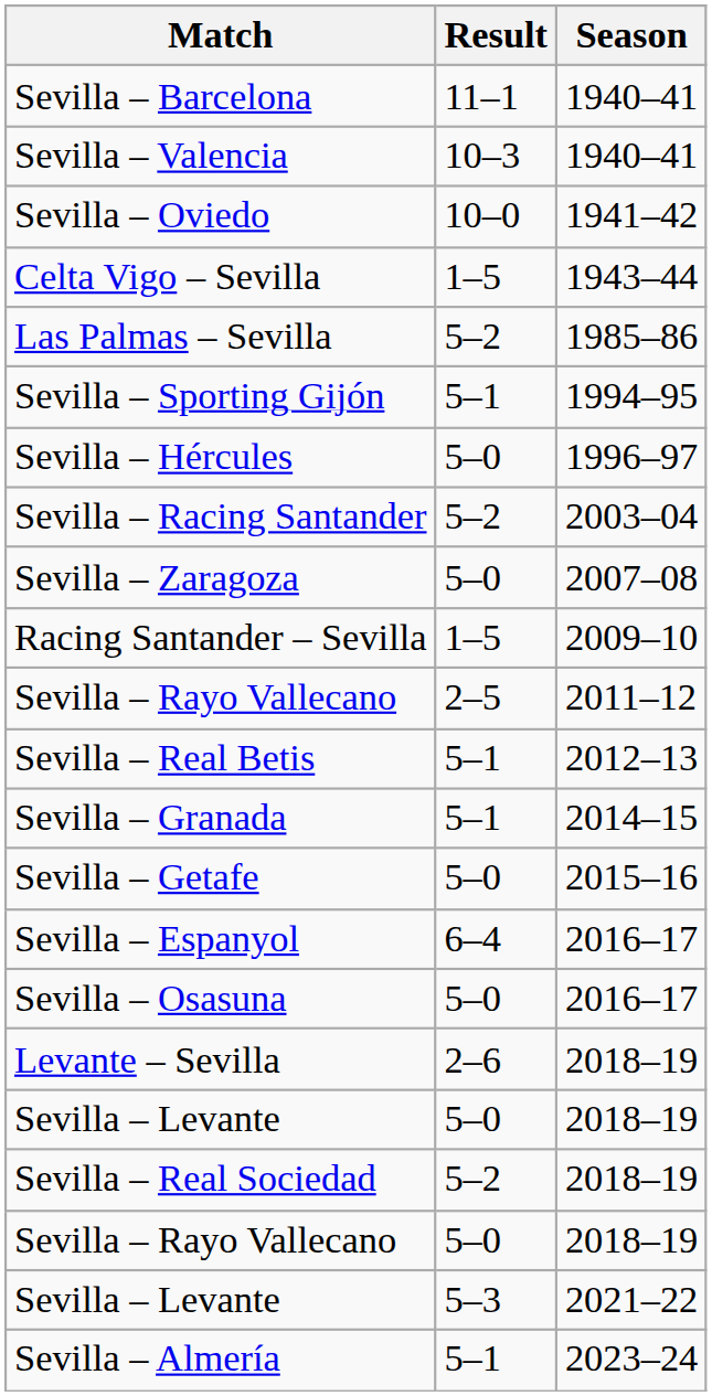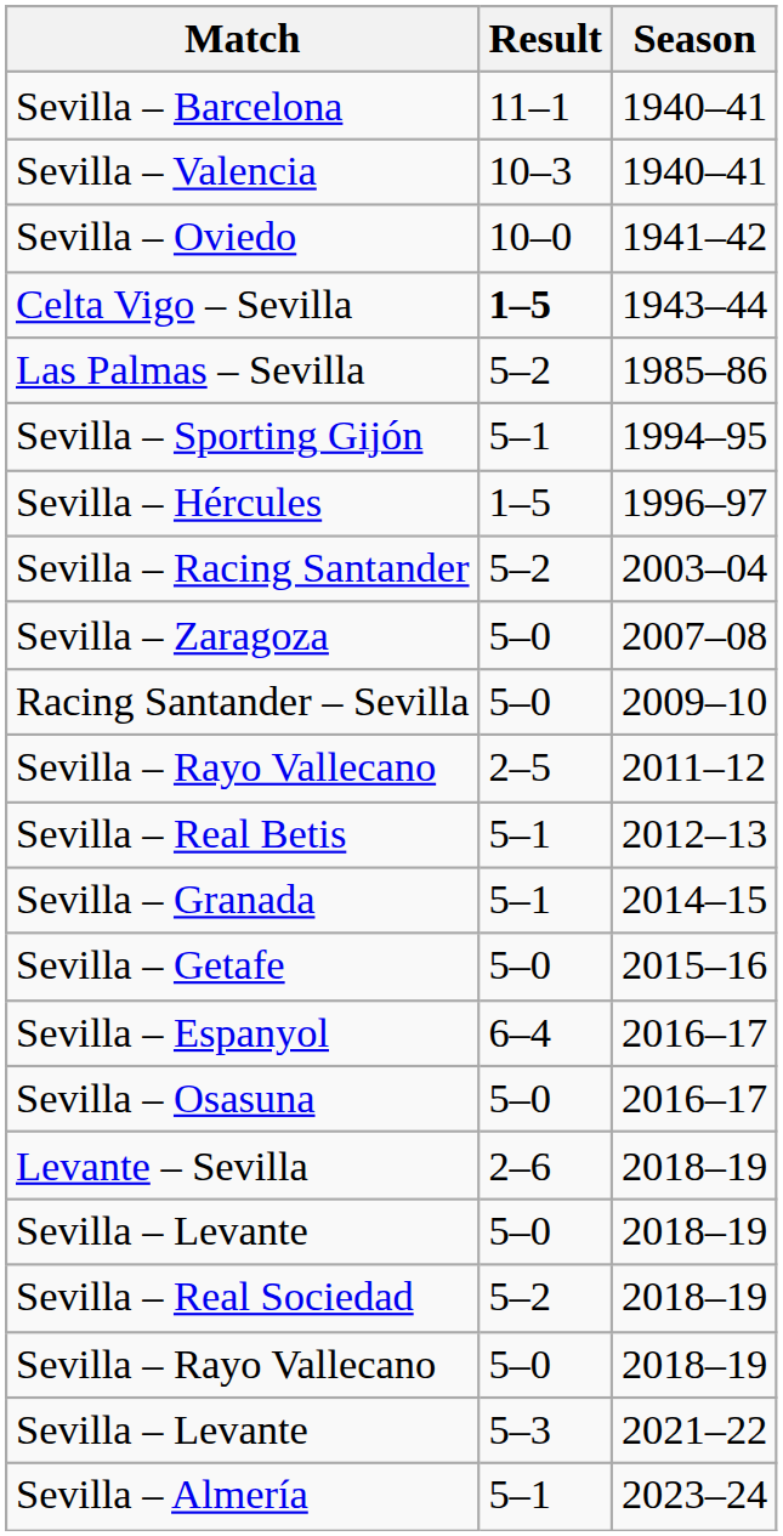 <table class="wikitable">
 <tr>
 <th>Match</th>
 <th>Result</th>
 <th>Season</th>
 </tr>
 <tr>
 <td>Sevilla – <a href='#'>Barcelona</a></td>
 <td>11–1</td>
 <td>1940–41</td>
 </tr>
 <tr>
 <td>Sevilla – <a href='#'>Valencia</a></td>
 <td>10–3</td>
 <td>1940–41</td>
 </tr>
 <tr>
 <td>Sevilla – <a href='#'>Oviedo</a></td>
 <td>10–0</td>
 <td>1941–42</td>
 </tr>
 <tr>
 <td><a href='#'>Celta Vigo</a> – Sevilla</td>
-<td>1–5</td>
+<td><strong>1–5</strong></td>
 <td>1943–44</td>
 </tr>
 <tr>
 <td><a href='#'>Las Palmas</a> – Sevilla</td>
 <td>5–2</td>
 <td>1985–86</td>
 </tr>
 <tr>
 <td>Sevilla – <a href='#'>Sporting Gijón</a></td>
 <td>5–1</td>
 <td>1994–95</td>
 </tr>
 <tr>
 <td>Sevilla – <a href='#'>Hércules</a></td>
-<td>5–0</td>
+<td>1–5</td>
 <td>1996–97</td>
 </tr>
 <tr>
 <td>Sevilla – <a href='#'>Racing Santander</a></td>
 <td>5–2</td>
 <td>2003–04</td>
 </tr>
 <tr>
 <td>Sevilla – <a href='#'>Zaragoza</a></td>
 <td>5–0</td>
 <td>2007–08</td>
 </tr>
 <tr>
 <td>Racing Santander – Sevilla</td>
-<td>1–5</td>
+<td>5–0</td>
 <td>2009–10</td>
 </tr>
 <tr>
 <td>Sevilla – <a href='#'>Rayo Vallecano</a></td>
 <td>2–5</td>
 <td>2011–12</td>
 </tr>
 <tr>
 <td>Sevilla – <a href='#'>Real Betis</a></td>
 <td>5–1</td>
 <td>2012–13</td>
 </tr>
 <tr>
 <td>Sevilla – <a href='#'>Granada</a></td>
 <td>5–1</td>
 <td>2014–15</td>
 </tr>
 <tr>
 <td>Sevilla – <a href='#'>Getafe</a></td>
 <td>5–0</td>
 <td>2015–16</td>
 </tr>
 <tr>
 <td>Sevilla – <a href='#'>Espanyol</a></td>
 <td>6–4</td>
 <td>2016–17</td>
 </tr>
 <tr>
 <td>Sevilla – <a href='#'>Osasuna</a></td>
 <td>5–0</td>
 <td>2016–17</td>
 </tr>
 <tr>
 <td><a href='#'>Levante</a> – Sevilla</td>
 <td>2–6</td>
 <td>2018–19</td>
 </tr>
 <tr>
 <td>Sevilla – Levante</td>
 <td>5–0</td>
 <td>2018–19</td>
 </tr>
 <tr>
 <td>Sevilla – <a href='#'>Real Sociedad</a></td>
 <td>5–2</td>
 <td>2018–19</td>
 </tr>
 <tr>
 <td>Sevilla – Rayo Vallecano</td>
 <td>5–0</td>
 <td>2018–19</td>
 </tr>
 <tr>
 <td>Sevilla – Levante</td>
 <td>5–3</td>
 <td>2021–22</td>
 </tr>
 <tr>
 <td>Sevilla – <a href='#'>Almería</a></td>
 <td>5–1</td>
 <td>2023–24</td>
 </tr>
 </table>
